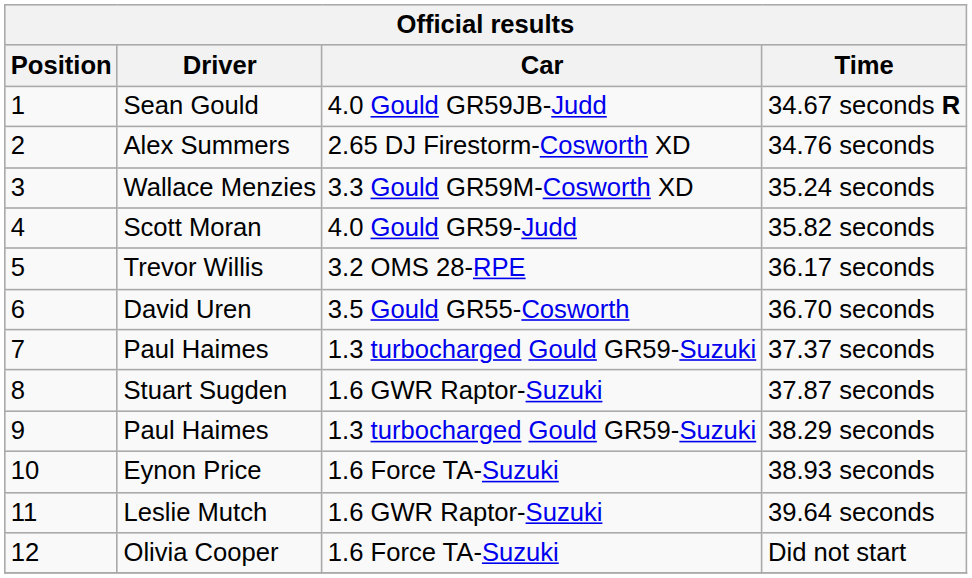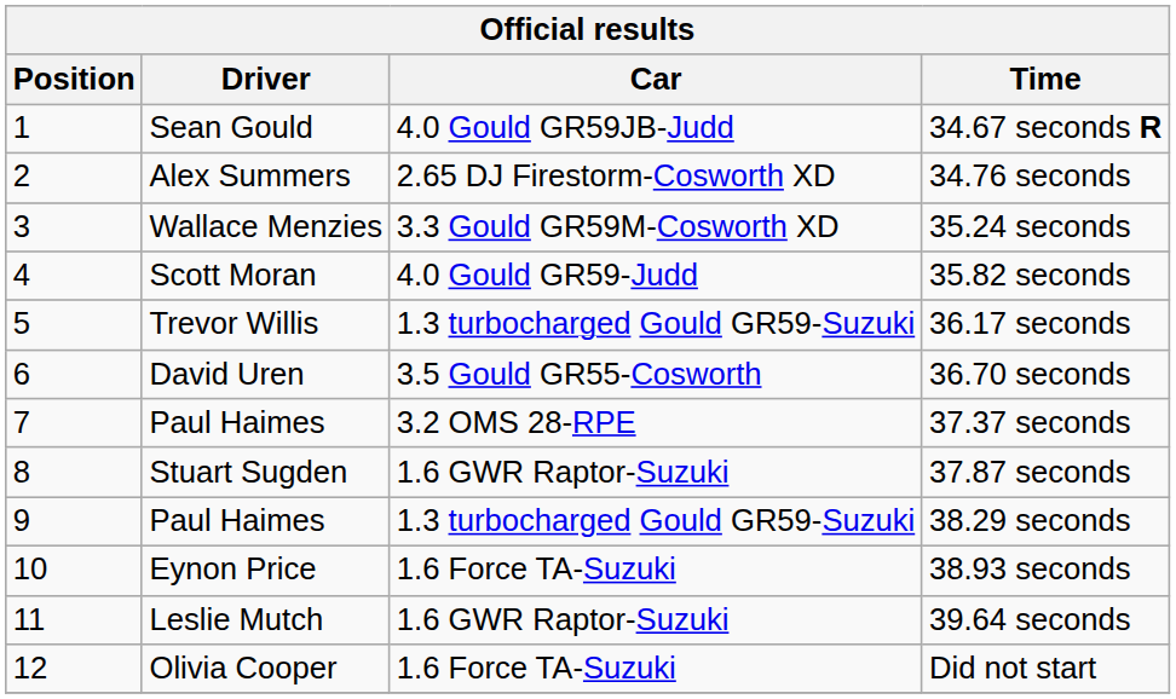 <table class="wikitable" style="font-size: 100%">
 <tr>
 <th colspan=4>Official results</th>
 </tr>
 <tr>
 <th>Position</th>
 <th>Driver</th>
 <th>Car</th>
 <th>Time</th>
 </tr>
 <tr>
 <td>1</td>
 <td>Sean Gould</td>
 <td>4.0 <a href='#'>Gould</a> GR59JB-<a href='#'>Judd</a></td>
 <td>34.67 seconds <strong>R</strong></td>
 </tr>
 <tr>
 <td>2</td>
 <td>Alex Summers</td>
 <td>2.65 DJ Firestorm-<a href='#'>Cosworth</a> XD</td>
 <td>34.76 seconds</td>
 </tr>
 <tr>
 <td>3</td>
 <td>Wallace Menzies</td>
 <td>3.3 <a href='#'>Gould</a> GR59M-<a href='#'>Cosworth</a> XD</td>
 <td>35.24 seconds</td>
 </tr>
 <tr>
 <td>4</td>
 <td>Scott Moran</td>
 <td>4.0 <a href='#'>Gould</a> GR59-<a href='#'>Judd</a></td>
 <td>35.82 seconds</td>
 </tr>
 <tr>
 <td>5</td>
 <td>Trevor Willis</td>
-<td>3.2 OMS 28-<a href='#'>RPE</a></td>
+<td>1.3 <a href='#'>turbocharged</a> <a href='#'>Gould</a> GR59-<a href='#'>Suzuki</a></td>
 <td>36.17 seconds</td>
 </tr>
 <tr>
 <td>6</td>
 <td>David Uren</td>
 <td>3.5 <a href='#'>Gould</a> GR55-<a href='#'>Cosworth</a></td>
 <td>36.70 seconds</td>
 </tr>
 <tr>
 <td>7</td>
 <td>Paul Haimes</td>
-<td>1.3 <a href='#'>turbocharged</a> <a href='#'>Gould</a> GR59-<a href='#'>Suzuki</a></td>
+<td>3.2 OMS 28-<a href='#'>RPE</a></td>
 <td>37.37 seconds</td>
 </tr>
 <tr>
 <td>8</td>
 <td>Stuart Sugden</td>
 <td>1.6 GWR Raptor-<a href='#'>Suzuki</a></td>
 <td>37.87 seconds</td>
 </tr>
 <tr>
 <td>9</td>
 <td>Paul Haimes</td>
 <td>1.3 <a href='#'>turbocharged</a> <a href='#'>Gould</a> GR59-<a href='#'>Suzuki</a></td>
 <td>38.29 seconds</td>
 </tr>
 <tr>
 <td>10</td>
 <td>Eynon Price</td>
 <td>1.6 Force TA-<a href='#'>Suzuki</a></td>
 <td>38.93 seconds</td>
 </tr>
 <tr>
 <td>11</td>
 <td>Leslie Mutch</td>
 <td>1.6 GWR Raptor-<a href='#'>Suzuki</a></td>
 <td>39.64 seconds</td>
 </tr>
 <tr>
 <td>12</td>
 <td>Olivia Cooper</td>
 <td>1.6 Force TA-<a href='#'>Suzuki</a></td>
 <td>Did not start</td>
 </tr>
 <tr>
 </tr>
 </table>
